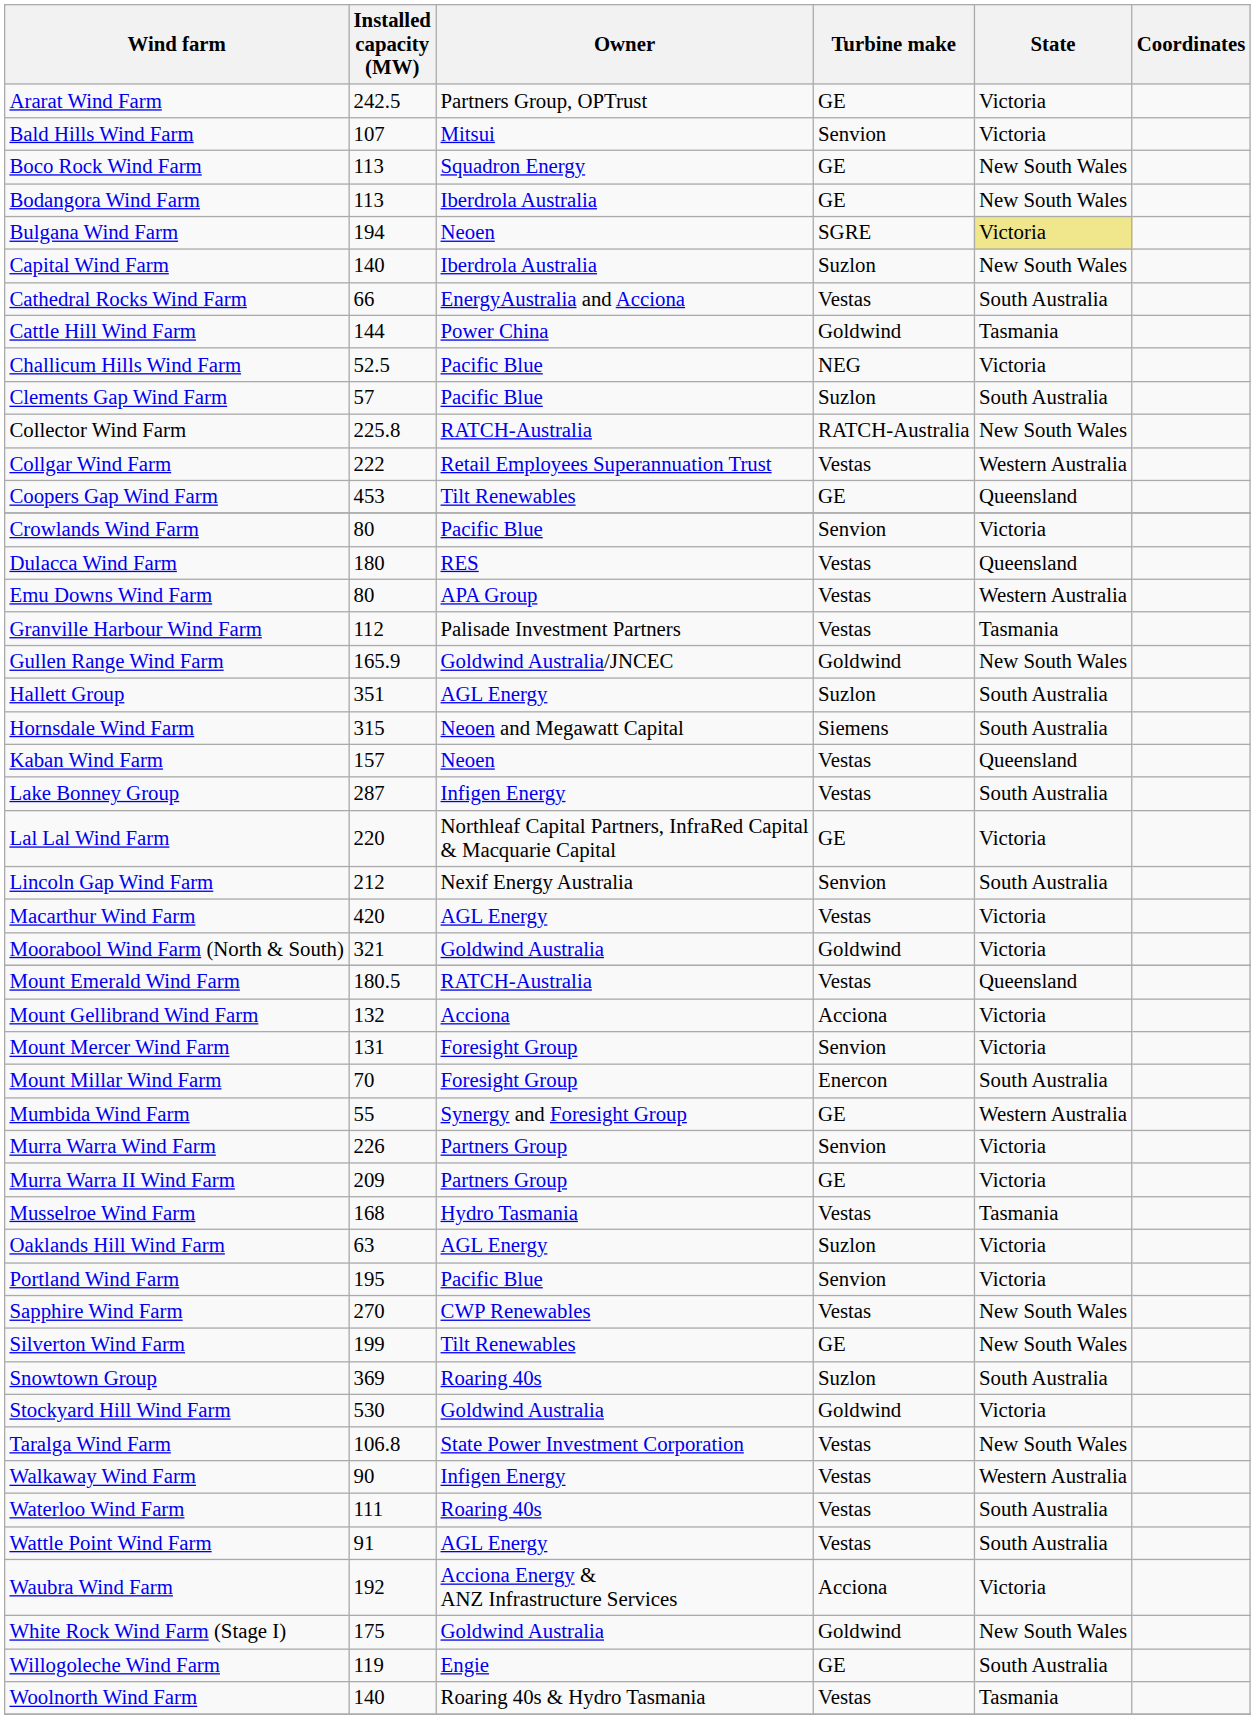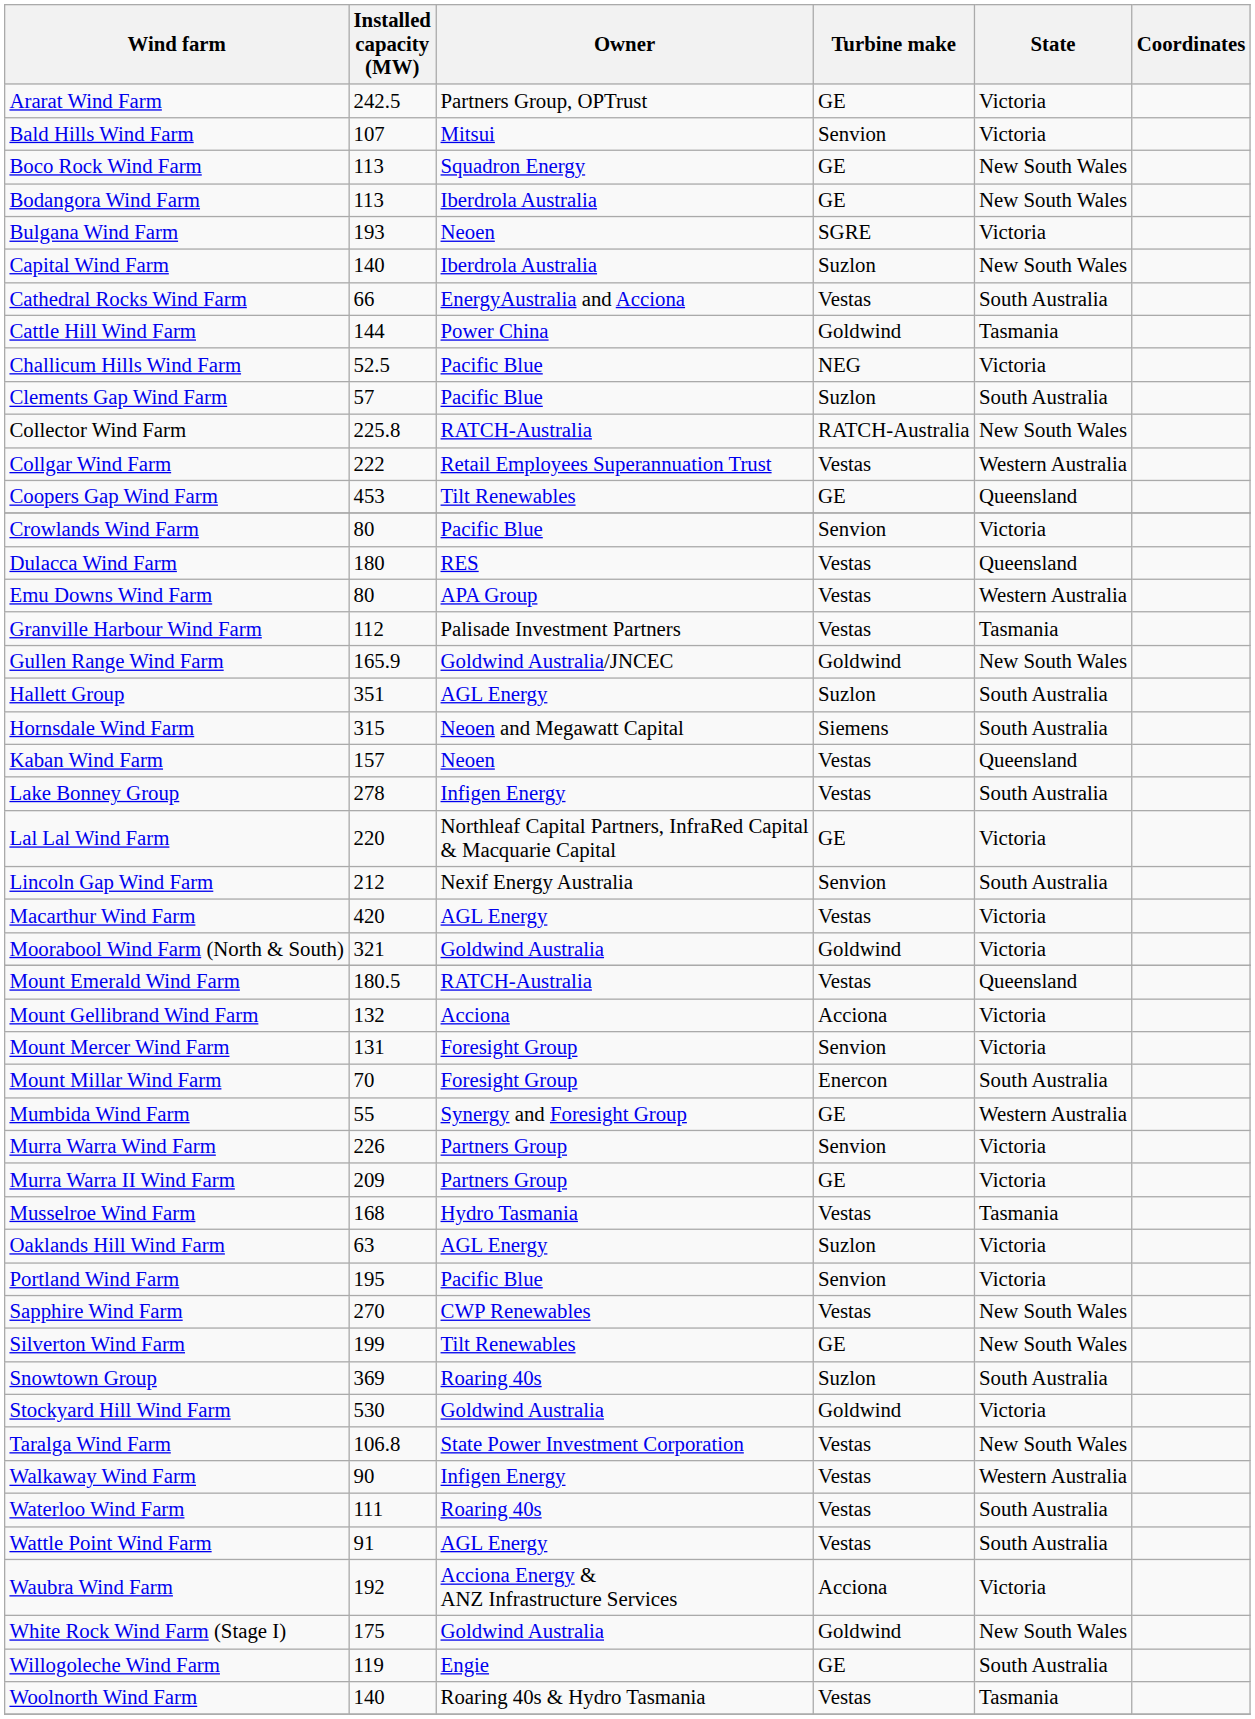 <table class="wikitable sortable">
 <tr>
 <th>Wind farm</th>
 <th>Installed <br> capacity <br> (MW)</th>
 <th>Owner</th>
 <th>Turbine make</th>
 <th>State</th>
 <th>Coordinates</th>
 </tr>
 <tr>
 <td><a href='#'>Ararat Wind Farm</a></td>
 <td>242.5</td>
 <td>Partners Group, OPTrust</td>
 <td>GE</td>
 <td>Victoria</td>
 <td></td>
 </tr>
 <tr>
 <td><a href='#'>Bald Hills Wind Farm</a></td>
 <td>107</td>
 <td><a href='#'>Mitsui</a></td>
 <td>Senvion</td>
 <td>Victoria</td>
 <td></td>
 </tr>
 <tr>
 <td><a href='#'>Boco Rock Wind Farm</a></td>
 <td>113</td>
 <td><a href='#'>Squadron Energy</a></td>
 <td>GE</td>
 <td>New South Wales</td>
 <td></td>
 </tr>
 <tr>
 <td><a href='#'>Bodangora Wind Farm</a></td>
 <td>113</td>
 <td><a href='#'>Iberdrola Australia</a></td>
 <td>GE</td>
 <td>New South Wales</td>
 <td></td>
 </tr>
 <tr>
 <td><a href='#'>Bulgana Wind Farm</a></td>
-<td>194</td>
+<td>193</td>
 <td><a href='#'>Neoen</a></td>
 <td>SGRE</td>
-<td style="background: khaki;">Victoria</td>
+<td>Victoria</td>
 <td></td>
 </tr>
 <tr>
 <td><a href='#'>Capital Wind Farm</a></td>
 <td>140</td>
 <td><a href='#'>Iberdrola Australia</a></td>
 <td>Suzlon</td>
 <td>New South Wales</td>
 <td></td>
 </tr>
 <tr>
 <td><a href='#'>Cathedral Rocks Wind Farm</a></td>
 <td>66</td>
 <td><a href='#'>EnergyAustralia</a> and <a href='#'>Acciona</a></td>
 <td>Vestas</td>
 <td>South Australia</td>
 <td></td>
 </tr>
 <tr>
 <td><a href='#'>Cattle Hill Wind Farm</a></td>
 <td>144</td>
 <td><a href='#'>Power China</a></td>
 <td>Goldwind</td>
 <td>Tasmania</td>
 <td></td>
 </tr>
 <tr>
 <td><a href='#'>Challicum Hills Wind Farm</a></td>
 <td>52.5</td>
 <td><a href='#'>Pacific Blue</a></td>
 <td>NEG</td>
 <td>Victoria</td>
 <td></td>
 </tr>
 <tr>
 <td><a href='#'>Clements Gap Wind Farm</a></td>
 <td>57</td>
 <td><a href='#'>Pacific Blue</a></td>
 <td>Suzlon</td>
 <td>South Australia</td>
 <td></td>
 </tr>
 <tr>
 <td>Collector Wind Farm</td>
 <td>225.8</td>
 <td><a href='#'>RATCH-Australia</a></td>
 <td>RATCH-Australia</td>
 <td>New South Wales</td>
 <td></td>
 </tr>
 <tr>
 <td><a href='#'>Collgar Wind Farm</a></td>
 <td>222</td>
 <td><a href='#'>Retail Employees Superannuation Trust</a></td>
 <td>Vestas</td>
 <td>Western Australia</td>
 <td></td>
 </tr>
 <tr>
 <td><a href='#'>Coopers Gap Wind Farm</a></td>
 <td>453</td>
 <td><a href='#'>Tilt Renewables</a></td>
 <td>GE</td>
 <td>Queensland</td>
 <td></td>
 </tr>
 <tr>
 </tr>
 <tr>
 <td><a href='#'>Crowlands Wind Farm</a></td>
 <td>80</td>
 <td><a href='#'>Pacific Blue</a></td>
 <td>Senvion</td>
 <td>Victoria</td>
 <td></td>
 </tr>
 <tr>
 <td><a href='#'>Dulacca Wind Farm</a></td>
 <td>180</td>
 <td><a href='#'>RES</a></td>
 <td>Vestas</td>
 <td>Queensland</td>
 <td></td>
 </tr>
 <tr>
 <td><a href='#'>Emu Downs Wind Farm</a></td>
 <td>80</td>
 <td><a href='#'>APA Group</a></td>
 <td>Vestas</td>
 <td>Western Australia</td>
 <td></td>
 </tr>
 <tr>
 <td><a href='#'>Granville Harbour Wind Farm</a></td>
 <td>112</td>
 <td>Palisade Investment Partners</td>
 <td>Vestas</td>
 <td>Tasmania</td>
 <td></td>
 </tr>
 <tr>
 <td><a href='#'>Gullen Range Wind Farm</a></td>
 <td>165.9</td>
 <td><a href='#'>Goldwind Australia</a>/JNCEC</td>
 <td>Goldwind</td>
 <td>New South Wales</td>
 <td><br></td>
 </tr>
 <tr>
 <td><a href='#'>Hallett Group</a></td>
 <td>351</td>
 <td><a href='#'>AGL Energy</a></td>
 <td>Suzlon</td>
 <td>South Australia</td>
 <td></td>
 </tr>
 <tr>
 <td><a href='#'>Hornsdale Wind Farm</a></td>
 <td>315</td>
 <td><a href='#'>Neoen</a> and Megawatt Capital</td>
 <td>Siemens</td>
 <td>South Australia</td>
 <td></td>
 </tr>
 <tr>
 <td><a href='#'>Kaban Wind Farm</a></td>
 <td>157</td>
 <td><a href='#'>Neoen</a></td>
 <td>Vestas</td>
 <td>Queensland</td>
 <td></td>
 </tr>
 <tr>
 <td><a href='#'>Lake Bonney Group</a></td>
-<td>287</td>
+<td>278</td>
 <td><a href='#'>Infigen Energy</a></td>
 <td>Vestas</td>
 <td>South Australia</td>
 <td></td>
 </tr>
 <tr>
 <td><a href='#'>Lal Lal Wind Farm</a></td>
 <td>220</td>
 <td>Northleaf Capital Partners, InfraRed Capital<br>& Macquarie Capital</td>
 <td>GE</td>
 <td>Victoria</td>
 <td></td>
 </tr>
 <tr>
 <td><a href='#'>Lincoln Gap Wind Farm</a></td>
 <td>212</td>
 <td>Nexif Energy Australia</td>
 <td>Senvion</td>
 <td>South Australia</td>
 <td></td>
 </tr>
 <tr>
 <td><a href='#'>Macarthur Wind Farm</a></td>
 <td>420</td>
 <td><a href='#'>AGL Energy</a></td>
 <td>Vestas</td>
 <td>Victoria</td>
 <td></td>
 </tr>
 <tr>
 <td><a href='#'>Moorabool Wind Farm</a> (North & South)</td>
 <td>321</td>
 <td><a href='#'>Goldwind Australia</a></td>
 <td>Goldwind</td>
 <td>Victoria</td>
 <td></td>
 </tr>
 <tr>
 </tr>
 <tr>
 <td><a href='#'>Mount Emerald Wind Farm</a></td>
 <td>180.5</td>
 <td><a href='#'>RATCH-Australia</a></td>
 <td>Vestas</td>
 <td>Queensland</td>
 <td></td>
 </tr>
 <tr>
 <td><a href='#'>Mount Gellibrand Wind Farm</a></td>
 <td>132</td>
 <td><a href='#'>Acciona</a></td>
 <td>Acciona</td>
 <td>Victoria</td>
 <td></td>
 </tr>
 <tr>
 <td><a href='#'>Mount Mercer Wind Farm</a></td>
 <td>131</td>
 <td><a href='#'>Foresight Group</a></td>
 <td>Senvion</td>
 <td>Victoria</td>
 <td></td>
 </tr>
 <tr>
 <td><a href='#'>Mount Millar Wind Farm</a></td>
 <td>70</td>
 <td><a href='#'>Foresight Group</a></td>
 <td>Enercon</td>
 <td>South Australia</td>
 <td></td>
 </tr>
 <tr>
 <td><a href='#'>Mumbida Wind Farm</a></td>
 <td>55</td>
 <td><a href='#'>Synergy</a> and <a href='#'>Foresight Group</a></td>
 <td>GE</td>
 <td>Western Australia</td>
 <td></td>
 </tr>
 <tr>
 <td><a href='#'>Murra Warra Wind Farm</a></td>
 <td>226</td>
 <td><a href='#'>Partners Group</a></td>
 <td>Senvion</td>
 <td>Victoria</td>
 <td></td>
 </tr>
 <tr>
 <td><a href='#'>Murra Warra II Wind Farm</a></td>
 <td>209</td>
 <td><a href='#'>Partners Group</a></td>
 <td>GE</td>
 <td>Victoria</td>
 <td></td>
 </tr>
 <tr>
 <td><a href='#'>Musselroe Wind Farm</a></td>
 <td>168</td>
 <td><a href='#'>Hydro Tasmania</a></td>
 <td>Vestas</td>
 <td>Tasmania</td>
 <td></td>
 </tr>
 <tr>
 <td><a href='#'>Oaklands Hill Wind Farm</a></td>
 <td>63</td>
 <td><a href='#'>AGL Energy</a></td>
 <td>Suzlon</td>
 <td>Victoria</td>
 <td></td>
 </tr>
 <tr>
 <td><a href='#'>Portland Wind Farm</a></td>
 <td>195</td>
 <td><a href='#'>Pacific Blue</a></td>
 <td>Senvion</td>
 <td>Victoria</td>
 <td></td>
 </tr>
 <tr>
 <td><a href='#'>Sapphire Wind Farm</a></td>
 <td>270</td>
 <td><a href='#'>CWP Renewables</a></td>
 <td>Vestas</td>
 <td>New South Wales</td>
 <td></td>
 </tr>
 <tr>
 <td><a href='#'>Silverton Wind Farm</a></td>
 <td>199</td>
 <td><a href='#'>Tilt Renewables</a></td>
 <td>GE</td>
 <td>New South Wales</td>
 <td></td>
 </tr>
 <tr>
 <td><a href='#'>Snowtown Group</a></td>
 <td>369</td>
 <td><a href='#'>Roaring 40s</a></td>
 <td>Suzlon</td>
 <td>South Australia</td>
 <td></td>
 </tr>
 <tr>
 <td><a href='#'>Stockyard Hill Wind Farm</a></td>
 <td>530</td>
 <td><a href='#'>Goldwind Australia</a></td>
 <td>Goldwind</td>
 <td>Victoria</td>
 <td></td>
 </tr>
 <tr>
 <td><a href='#'>Taralga Wind Farm</a></td>
 <td>106.8</td>
 <td><a href='#'>State Power Investment Corporation</a></td>
 <td>Vestas</td>
 <td>New South Wales</td>
 <td></td>
 </tr>
 <tr>
 <td><a href='#'>Walkaway Wind Farm</a></td>
 <td>90</td>
 <td><a href='#'>Infigen Energy</a></td>
 <td>Vestas</td>
 <td>Western Australia</td>
 <td></td>
 </tr>
 <tr>
 <td><a href='#'>Waterloo Wind Farm</a></td>
 <td>111</td>
 <td><a href='#'>Roaring 40s</a></td>
 <td>Vestas</td>
 <td>South Australia</td>
 <td></td>
 </tr>
 <tr>
 <td><a href='#'>Wattle Point Wind Farm</a></td>
 <td>91</td>
 <td><a href='#'>AGL Energy</a></td>
 <td>Vestas</td>
 <td>South Australia</td>
 <td></td>
 </tr>
 <tr>
 <td><a href='#'>Waubra Wind Farm</a></td>
 <td>192</td>
 <td><a href='#'>Acciona Energy</a> & <br> ANZ Infrastructure Services</td>
 <td>Acciona</td>
 <td>Victoria</td>
 <td></td>
 </tr>
 <tr>
 <td><a href='#'>White Rock Wind Farm</a> (Stage I)</td>
 <td>175</td>
 <td><a href='#'>Goldwind Australia</a></td>
 <td>Goldwind</td>
 <td>New South Wales</td>
 <td></td>
 </tr>
 <tr>
 <td><a href='#'>Willogoleche Wind Farm</a></td>
 <td>119</td>
 <td><a href='#'>Engie</a></td>
 <td>GE</td>
 <td>South Australia</td>
 <td></td>
 </tr>
 <tr>
 <td><a href='#'>Woolnorth Wind Farm</a></td>
 <td>140</td>
 <td>Roaring 40s & Hydro Tasmania</td>
 <td>Vestas</td>
 <td>Tasmania</td>
 <td></td>
 </tr>
 <tr>
 </tr>
 </table>
